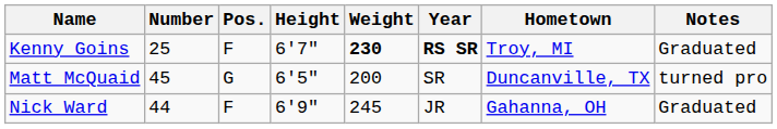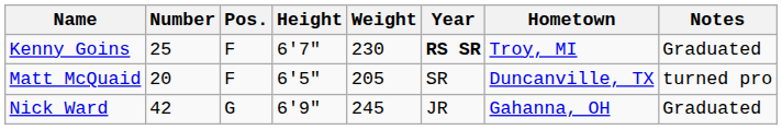 <table class="wikitable sortable" border="1">
 <tr>
 <th>Name</th>
 <th>Number</th>
 <th>Pos.</th>
 <th>Height</th>
 <th>Weight</th>
 <th>Year</th>
 <th>Hometown</th>
 <th class="unsortable">Notes</th>
 </tr>
 <tr>
 <td><a href='#'>Kenny Goins</a></td>
 <td>25</td>
 <td>F</td>
 <td>6'7"</td>
-<td><strong>230</strong></td>
+<td>230</td>
 <td><strong>RS SR</strong></td>
 <td><a href='#'>Troy, MI</a></td>
 <td>Graduated</td>
 </tr>
 <tr>
 <td><a href='#'>Matt McQuaid</a></td>
-<td>45</td>
-<td>G</td>
+<td>20</td>
+<td>F</td>
 <td>6'5"</td>
-<td>200</td>
+<td>205</td>
 <td>SR</td>
 <td><a href='#'>Duncanville, TX</a></td>
 <td>turned pro</td>
 </tr>
 <tr>
 <td><a href='#'>Nick Ward</a></td>
-<td>44</td>
-<td>F</td>
+<td>42</td>
+<td>G</td>
 <td>6'9"</td>
 <td>245</td>
 <td>JR</td>
 <td><a href='#'>Gahanna, OH</a></td>
 <td>Graduated</td>
 </tr>
 </table>
